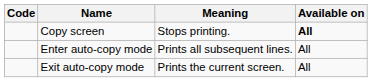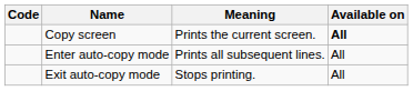 <table class="wikitable">
 <tr>
 <th>Code</th>
 <th>Name</th>
 <th>Meaning</th>
 <th>Available on</th>
 </tr>
 <tr>
 <td></td>
 <td>Copy screen</td>
-<td>Stops printing.</td>
+<td>Prints the current screen.</td>
 <td><strong>All</strong></td>
 </tr>
 <tr>
 <td></td>
 <td>Enter auto-copy mode</td>
 <td>Prints all subsequent lines.</td>
 <td>All</td>
 </tr>
 <tr>
 <td></td>
 <td>Exit auto-copy mode</td>
-<td>Prints the current screen.</td>
+<td>Stops printing.</td>
 <td>All</td>
 </tr>
 </table>
